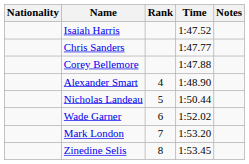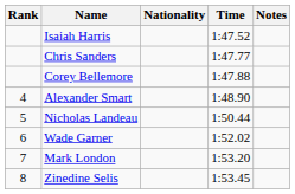 <table class="wikitable sortable" style="text-align:center">
 <tr>
+<th>Rank</th>
+<th>Name</th>
 <th>Nationality</th>
-<th>Name</th>
-<th>Rank</th>
 <th>Time</th>
 <th>Notes</th>
 </tr>
 <tr>
+<td></td>
+<td align=left><a href='#'>Isaiah Harris</a></td>
 <td align=left></td>
-<td align=left><a href='#'>Isaiah Harris</a></td>
-<td></td>
 <td>1:47.52</td>
 <td></td>
 </tr>
 <tr>
+<td></td>
+<td align=left><a href='#'>Chris Sanders</a></td>
 <td align=left></td>
-<td align=left><a href='#'>Chris Sanders</a></td>
-<td></td>
 <td>1:47.77</td>
 <td></td>
 </tr>
 <tr>
+<td></td>
+<td align=left><a href='#'>Corey Bellemore</a></td>
 <td align=left></td>
-<td align=left><a href='#'>Corey Bellemore</a></td>
-<td></td>
 <td>1:47.88</td>
 <td></td>
 </tr>
 <tr>
+<td>4</td>
+<td align=left><a href='#'>Alexander Smart</a></td>
 <td align=left></td>
-<td align=left><a href='#'>Alexander Smart</a></td>
-<td>4</td>
 <td>1:48.90</td>
 <td></td>
 </tr>
 <tr>
+<td>5</td>
+<td align=left><a href='#'>Nicholas Landeau</a></td>
 <td align=left></td>
-<td align=left><a href='#'>Nicholas Landeau</a></td>
-<td>5</td>
 <td>1:50.44</td>
 <td></td>
 </tr>
 <tr>
+<td>6</td>
+<td align=left><a href='#'>Wade Garner</a></td>
 <td align=left></td>
-<td align=left><a href='#'>Wade Garner</a></td>
-<td>6</td>
 <td>1:52.02</td>
 <td></td>
 </tr>
 <tr>
+<td>7</td>
+<td align=left><a href='#'>Mark London</a></td>
 <td align=left></td>
-<td align=left><a href='#'>Mark London</a></td>
-<td>7</td>
 <td>1:53.20</td>
 <td></td>
 </tr>
 <tr>
+<td>8</td>
+<td align=left><a href='#'>Zinedine Selis</a></td>
 <td align=left></td>
-<td align=left><a href='#'>Zinedine Selis</a></td>
-<td>8</td>
 <td>1:53.45</td>
 <td></td>
 </tr>
 </table>
